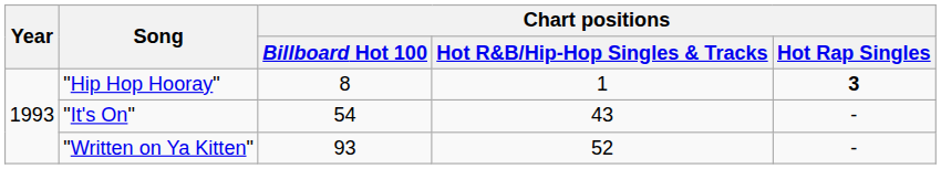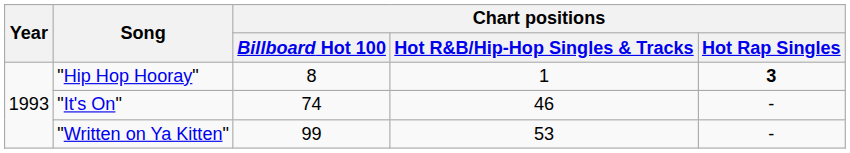 <table class="wikitable">
 <tr>
 <th rowspan="2">Year</th>
 <th rowspan="2">Song</th>
 <th colspan="3">Chart positions</th>
 </tr>
 <tr>
 <th><a href='#'><em>Billboard</em> Hot 100</a></th>
 <th><a href='#'>Hot R&B/Hip-Hop Singles & Tracks</a></th>
 <th><a href='#'>Hot Rap Singles</a></th>
 </tr>
 <tr>
 <td rowspan="3">1993</td>
 <td>"<a href='#'>Hip Hop Hooray</a>"</td>
 <td align="center">8</td>
 <td align="center">1</td>
 <td align="center"><strong>3</strong></td>
 </tr>
 <tr>
 <td>"<a href='#'>It's On</a>"</td>
-<td align="center">54</td>
-<td align="center">43</td>
+<td align="center">74</td>
+<td align="center">46</td>
 <td align="center">-</td>
 </tr>
 <tr>
 <td>"<a href='#'>Written on Ya Kitten</a>"</td>
-<td align="center">93</td>
-<td align="center">52</td>
+<td align="center">99</td>
+<td align="center">53</td>
 <td align="center">-</td>
 </tr>
 </table>
